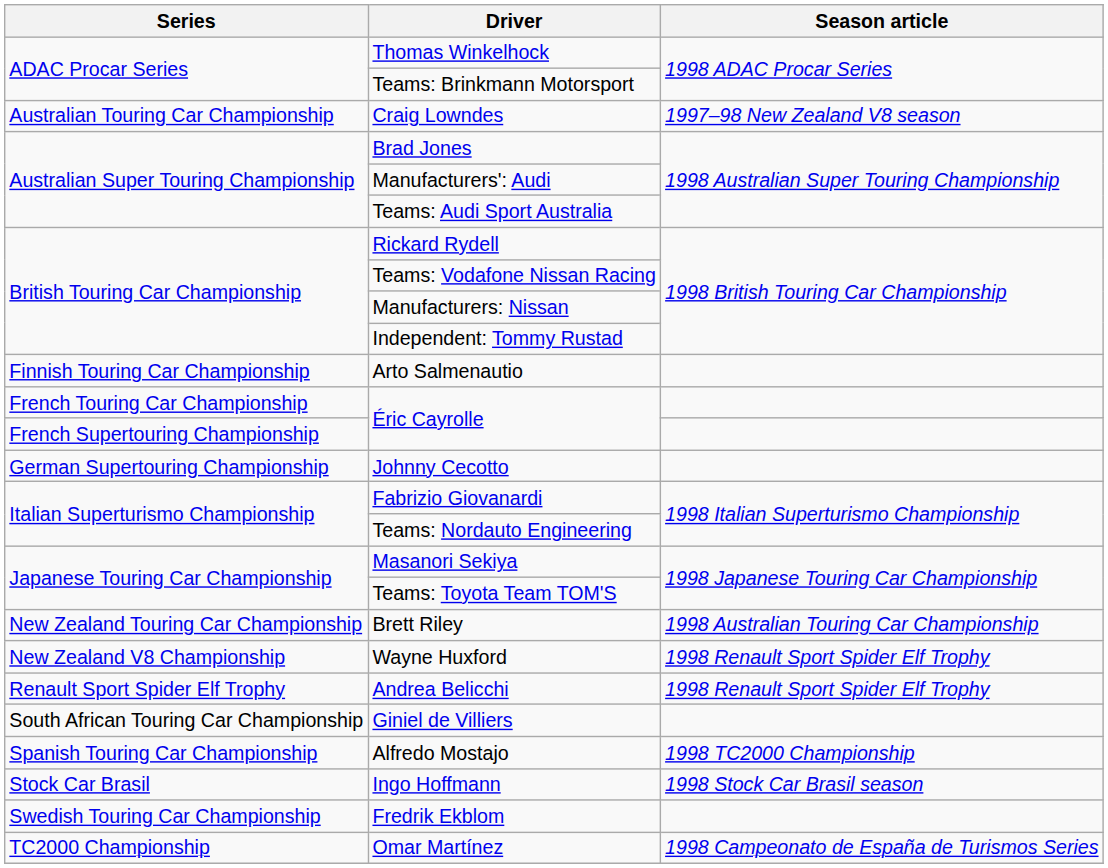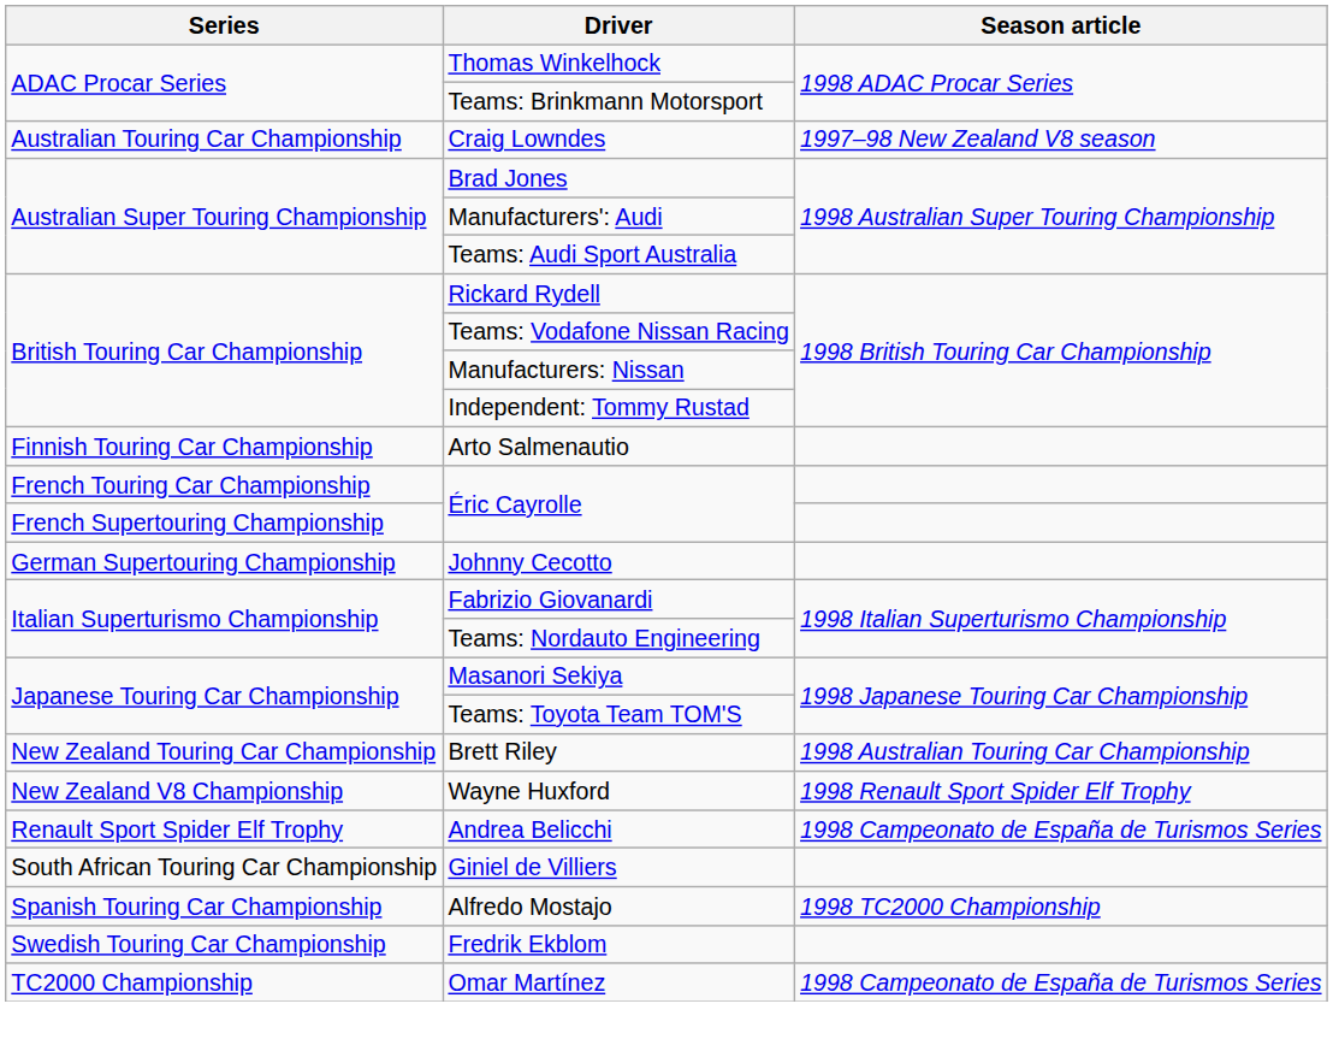 <table class="wikitable" style="font-size: 87%;">
 <tr>
 <th>Series</th>
 <th>Driver</th>
 <th>Season article</th>
 </tr>
 <tr>
 <td rowspan=2><a href='#'>ADAC Procar Series</a></td>
 <td> <a href='#'>Thomas Winkelhock</a></td>
 <td rowspan=2><em><a href='#'>1998 ADAC Procar Series</a></em></td>
 </tr>
 <tr>
 <td>Teams:  Brinkmann Motorsport</td>
 </tr>
 <tr>
 <td><a href='#'>Australian Touring Car Championship</a></td>
 <td> <a href='#'>Craig Lowndes</a></td>
 <td><em><a href='#'>1997–98 New Zealand V8 season</a></em></td>
 </tr>
 <tr>
 <td rowspan=3><a href='#'>Australian Super Touring Championship</a></td>
 <td> <a href='#'>Brad Jones</a></td>
 <td rowspan=3><em><a href='#'>1998 Australian Super Touring Championship</a></em></td>
 </tr>
 <tr>
 <td>Manufacturers': <a href='#'>Audi</a></td>
 </tr>
 <tr>
 <td>Teams: <a href='#'>Audi Sport Australia</a></td>
 </tr>
 <tr>
 <td rowspan=4><a href='#'>British Touring Car Championship</a></td>
 <td> <a href='#'>Rickard Rydell</a></td>
 <td rowspan=4><em><a href='#'>1998 British Touring Car Championship</a></em></td>
 </tr>
 <tr>
 <td>Teams:  <a href='#'>Vodafone Nissan Racing</a></td>
 </tr>
 <tr>
 <td>Manufacturers:  <a href='#'>Nissan</a></td>
 </tr>
 <tr>
 <td>Independent:  <a href='#'>Tommy Rustad</a></td>
 </tr>
 <tr>
 <td><a href='#'>Finnish Touring Car Championship</a></td>
 <td> Arto Salmenautio</td>
 <td></td>
 </tr>
 <tr>
 <td><a href='#'>French Touring Car Championship</a></td>
 <td rowspan=2> <a href='#'>Éric Cayrolle</a></td>
 <td></td>
 </tr>
 <tr>
 <td><a href='#'>French Supertouring Championship</a></td>
 <td></td>
 </tr>
 <tr>
 <td><a href='#'>German Supertouring Championship</a></td>
 <td> <a href='#'>Johnny Cecotto</a></td>
 <td></td>
 </tr>
 <tr>
 <td rowspan=2><a href='#'>Italian Superturismo Championship</a></td>
 <td> <a href='#'>Fabrizio Giovanardi</a></td>
 <td rowspan=2><em><a href='#'>1998 Italian Superturismo Championship</a></em></td>
 </tr>
 <tr>
 <td>Teams:  <a href='#'>Nordauto Engineering</a></td>
 </tr>
 <tr>
 <td rowspan=2><a href='#'>Japanese Touring Car Championship</a></td>
 <td> <a href='#'>Masanori Sekiya</a></td>
 <td rowspan=2><em><a href='#'>1998 Japanese Touring Car Championship</a></em></td>
 </tr>
 <tr>
 <td>Teams:  <a href='#'>Toyota Team TOM'S</a></td>
 </tr>
 <tr>
 <td><a href='#'>New Zealand Touring Car Championship</a></td>
 <td> Brett Riley</td>
 <td><em><a href='#'>1998 Australian Touring Car Championship</a></em></td>
 </tr>
 <tr>
 <td><a href='#'>New Zealand V8 Championship</a></td>
 <td> Wayne Huxford</td>
 <td><em><a href='#'>1998 Renault Sport Spider Elf Trophy</a></em></td>
 </tr>
 <tr>
 <td><a href='#'>Renault Sport Spider Elf Trophy</a></td>
 <td> <a href='#'>Andrea Belicchi</a></td>
-<td><em><a href='#'>1998 Renault Sport Spider Elf Trophy</a></em></td>
+<td><em><a href='#'>1998 Campeonato de España de Turismos Series</a></em></td>
 </tr>
 <tr>
 <td>South African Touring Car Championship</td>
 <td> <a href='#'>Giniel de Villiers</a></td>
 <td></td>
 </tr>
 <tr>
 <td><a href='#'>Spanish Touring Car Championship</a></td>
 <td> Alfredo Mostajo</td>
 <td><em><a href='#'>1998 TC2000 Championship</a></em></td>
-</tr>
-<tr>
-<td><a href='#'>Stock Car Brasil</a></td>
-<td> <a href='#'>Ingo Hoffmann</a></td>
-<td><em><a href='#'>1998 Stock Car Brasil season</a></em></td>
 </tr>
 <tr>
 <td><a href='#'>Swedish Touring Car Championship</a></td>
 <td> <a href='#'>Fredrik Ekblom</a></td>
 <td></td>
 </tr>
 <tr>
 <td><a href='#'>TC2000 Championship</a></td>
 <td> <a href='#'>Omar Martínez</a></td>
 <td><em><a href='#'>1998 Campeonato de España de Turismos Series</a></em></td>
 </tr>
 <tr>
 </tr>
 </table>
